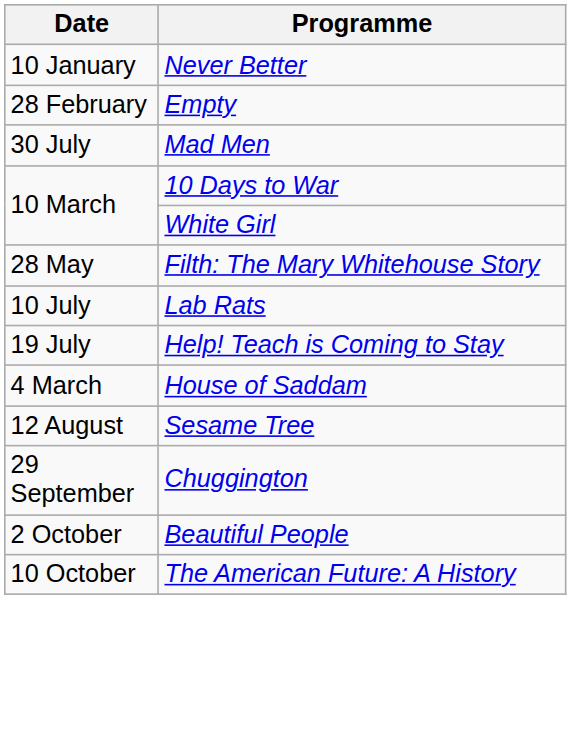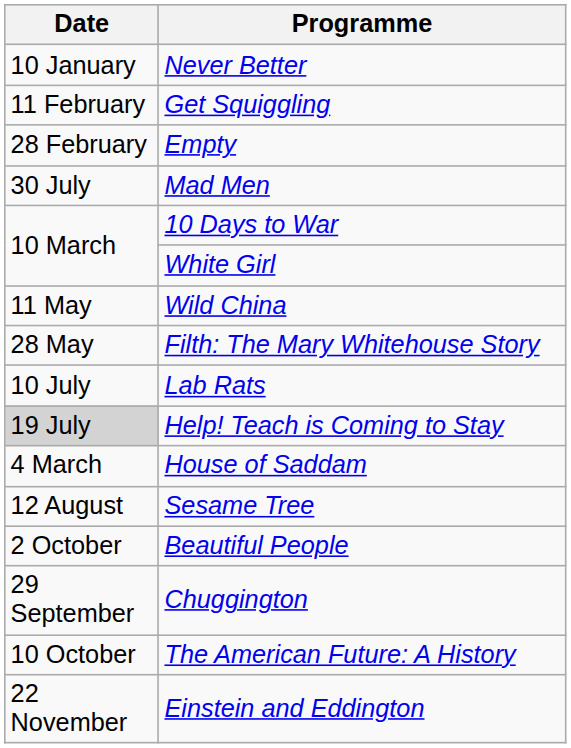 <table class="wikitable">
 <tr>
 <th width=90>Date</th>
 <th width=250>Programme</th>
 </tr>
 <tr>
 <td>10 January</td>
 <td><em><a href='#'>Never Better</a></em></td>
+</tr>
+<tr>
+<td>11 February</td>
+<td><em><a href='#'>Get Squiggling</a></em></td>
 </tr>
 <tr>
 <td>28 February</td>
 <td><em><a href='#'>Empty</a></em></td>
 </tr>
 <tr>
 <td>30 July</td>
 <td><em><a href='#'>Mad Men</a></em></td>
 </tr>
 <tr>
 <td rowspan="2">10 March</td>
 <td><em><a href='#'>10 Days to War</a></em></td>
 </tr>
 <tr>
 <td><em><a href='#'>White Girl</a></em></td>
 </tr>
 <tr>
+<td>11 May</td>
+<td><em><a href='#'>Wild China</a></em></td>
+</tr>
+<tr>
 <td>28 May</td>
 <td><em><a href='#'>Filth: The Mary Whitehouse Story</a></em></td>
 </tr>
 <tr>
 <td>10 July</td>
 <td><em><a href='#'>Lab Rats</a></em></td>
 </tr>
 <tr>
-<td>19 July</td>
+<td style="background: lightgrey;">19 July</td>
 <td><em><a href='#'>Help! Teach is Coming to Stay</a></em></td>
 </tr>
 <tr>
 <td>4 March</td>
 <td><em><a href='#'>House of Saddam</a></em></td>
 </tr>
 <tr>
 <td>12 August</td>
 <td><em><a href='#'>Sesame Tree</a></em></td>
 </tr>
 <tr>
+<td>2 October</td>
+<td><em><a href='#'>Beautiful People</a></em></td>
+</tr>
+<tr>
 <td>29 September</td>
 <td><em><a href='#'>Chuggington</a></em></td>
-</tr>
-<tr>
-<td>2 October</td>
-<td><em><a href='#'>Beautiful People</a></em></td>
 </tr>
 <tr>
 <td>10 October</td>
 <td><em><a href='#'>The American Future: A History</a></em></td>
 </tr>
+<tr>
+<td>22 November</td>
+<td><em><a href='#'>Einstein and Eddington</a></em></td>
+</tr>
 </table>
